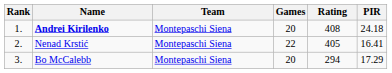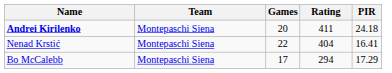 <table class="wikitable sortable" style="text-align: center">
 <tr>
-<th>Rank</th>
 <th width=200>Name</th>
 <th width=200>Team</th>
 <th>Games</th>
 <th width=75>Rating</th>
 <th width=40>PIR</th>
 </tr>
 <tr>
-<td>1.</td>
 <td align="left"> <strong><a href='#'>Andrei Kirilenko</a></strong></td>
 <td align="left"> <a href='#'>Montepaschi Siena</a></td>
 <td>20</td>
-<td>408</td>
+<td>411</td>
 <td>24.18</td>
 </tr>
 <tr>
-<td>2.</td>
 <td align="left"> <a href='#'>Nenad Krstić</a></td>
 <td align="left"> <a href='#'>Montepaschi Siena</a></td>
 <td>22</td>
-<td>405</td>
+<td>404</td>
 <td>16.41</td>
 </tr>
 <tr>
-<td>3.</td>
 <td align="left"> <a href='#'>Bo McCalebb</a></td>
 <td align="left"> <a href='#'>Montepaschi Siena</a></td>
-<td>20</td>
+<td>17</td>
 <td>294</td>
 <td>17.29</td>
 </tr>
 </table>
